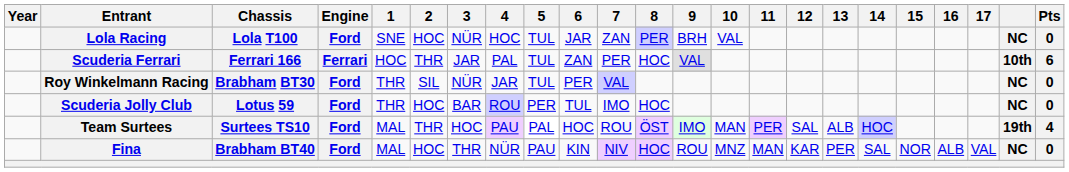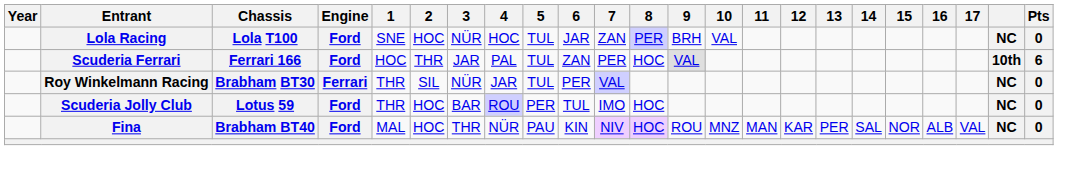 <table class="wikitable" style="text-align:center; font-size:90%">
 <tr>
 <th>Year</th>
 <th>Entrant</th>
 <th>Chassis</th>
 <th>Engine</th>
 <th>1</th>
 <th>2</th>
 <th>3</th>
 <th>4</th>
 <th>5</th>
 <th>6</th>
 <th>7</th>
 <th>8</th>
 <th>9</th>
 <th>10</th>
 <th>11</th>
 <th>12</th>
 <th>13</th>
 <th>14</th>
 <th>15</th>
 <th>16</th>
 <th>17</th>
 <th></th>
 <th>Pts</th>
 </tr>
 <tr>
 <td></td>
 <th><a href='#'>Lola Racing</a></th>
 <th><a href='#'>Lola</a> <a href='#'>T100</a></th>
 <th><a href='#'>Ford</a></th>
 <td><a href='#'>SNE</a></td>
 <td><a href='#'>HOC</a></td>
 <td><a href='#'>NÜR</a></td>
 <td><a href='#'>HOC</a></td>
 <td><a href='#'>TUL</a></td>
 <td><a href='#'>JAR</a></td>
 <td><a href='#'>ZAN</a></td>
 <td style="background:#CFCFFF;"><a href='#'>PER</a><br></td>
 <td><a href='#'>BRH</a></td>
 <td><a href='#'>VAL</a></td>
 <td></td>
 <td></td>
 <td></td>
 <td></td>
 <td></td>
 <td></td>
 <td></td>
 <th>NC</th>
 <th>0</th>
 </tr>
 <tr>
 <td></td>
 <th><a href='#'>Scuderia Ferrari</a></th>
 <th><a href='#'>Ferrari 166</a></th>
-<th><a href='#'>Ferrari</a></th>
+<th><a href='#'>Ford</a></th>
 <td><a href='#'>HOC</a></td>
 <td><a href='#'>THR</a></td>
 <td><a href='#'>JAR</a></td>
 <td><a href='#'>PAL</a></td>
 <td><a href='#'>TUL</a></td>
 <td><a href='#'>ZAN</a></td>
 <td><a href='#'>PER</a></td>
 <td><a href='#'>HOC</a></td>
 <td style="background:#DFDFDF;"><a href='#'>VAL</a><br></td>
 <td></td>
 <td></td>
 <td></td>
 <td></td>
 <td></td>
 <td></td>
 <td></td>
 <td></td>
 <th>10th</th>
 <th>6</th>
 </tr>
 <tr>
 <td></td>
 <th>Roy Winkelmann Racing</th>
 <th><a href='#'>Brabham</a> <a href='#'>BT30</a></th>
-<th><a href='#'>Ford</a></th>
+<th><a href='#'>Ferrari</a></th>
 <td><a href='#'>THR</a></td>
 <td><a href='#'>SIL</a></td>
 <td><a href='#'>NÜR</a></td>
 <td><a href='#'>JAR</a></td>
 <td><a href='#'>TUL</a></td>
 <td><a href='#'>PER</a></td>
 <td style="background:#CFCFFF;"><a href='#'>VAL</a><br></td>
 <td></td>
 <td></td>
 <td></td>
 <td></td>
 <td></td>
 <td></td>
 <td></td>
 <td></td>
 <td></td>
 <td></td>
 <th>NC</th>
 <th>0</th>
 </tr>
 <tr>
 <td></td>
 <th><a href='#'>Scuderia Jolly Club</a></th>
 <th><a href='#'>Lotus</a> <a href='#'>59</a></th>
 <th><a href='#'>Ford</a></th>
 <td><a href='#'>THR</a></td>
 <td><a href='#'>HOC</a></td>
 <td><a href='#'>BAR</a></td>
 <td style="background:#CFCFFF;"><a href='#'>ROU</a><br></td>
 <td><a href='#'>PER</a></td>
 <td><a href='#'>TUL</a></td>
 <td><a href='#'>IMO</a></td>
 <td><a href='#'>HOC</a></td>
 <td></td>
 <td></td>
 <td></td>
 <td></td>
 <td></td>
 <td></td>
 <td></td>
 <td></td>
 <td></td>
 <th>NC</th>
 <th>0</th>
 </tr>
 <tr>
 <td></td>
-<th>Team Surtees</th>
-<th><a href='#'>Surtees TS10</a></th>
-<th><a href='#'>Ford</a></th>
-<td><a href='#'>MAL</a></td>
-<td><a href='#'>THR</a></td>
-<td><a href='#'>HOC</a></td>
-<td style="background:#EFCFFF;"><a href='#'>PAU</a><br></td>
-<td style="background:#FFFFFF;"><a href='#'>PAL</a><br></td>
-<td><a href='#'>HOC</a></td>
-<td><a href='#'>ROU</a></td>
-<td style="background:#EFCFFF;"><a href='#'>ÖST</a><br></td>
-<td style="background:#DFFFDF;"><a href='#'>IMO</a><br></td>
-<td><a href='#'>MAN</a></td>
-<td style="background:#EFCFFF;"><a href='#'>PER</a><br></td>
-<td><a href='#'>SAL</a></td>
-<td><a href='#'>ALB</a></td>
-<td style="background:#CFCFFF;"><a href='#'>HOC</a><br></td>
-<td></td>
-<td></td>
-<td></td>
-<th>19th</th>
-<th>4</th>
-</tr>
-<tr>
-<td></td>
 <th><a href='#'>Fina</a></th>
 <th><a href='#'>Brabham BT40</a></th>
 <th><a href='#'>Ford</a></th>
 <td><a href='#'>MAL</a></td>
 <td><a href='#'>HOC</a></td>
 <td><a href='#'>THR</a></td>
 <td><a href='#'>NÜR</a></td>
 <td><a href='#'>PAU</a></td>
 <td><a href='#'>KIN</a></td>
 <td style="background:#EFCFFF;"><a href='#'>NIV</a><br></td>
 <td style="background:#EFCFFF;"><a href='#'>HOC</a><br></td>
 <td><a href='#'>ROU</a></td>
 <td><a href='#'>MNZ</a></td>
 <td><a href='#'>MAN</a></td>
 <td><a href='#'>KAR</a></td>
 <td><a href='#'>PER</a></td>
 <td><a href='#'>SAL</a></td>
 <td><a href='#'>NOR</a></td>
 <td><a href='#'>ALB</a></td>
 <td><a href='#'>VAL</a></td>
 <th>NC</th>
 <th>0</th>
 </tr>
 <tr>
 <th colspan=23></th>
 </tr>
 </table>
